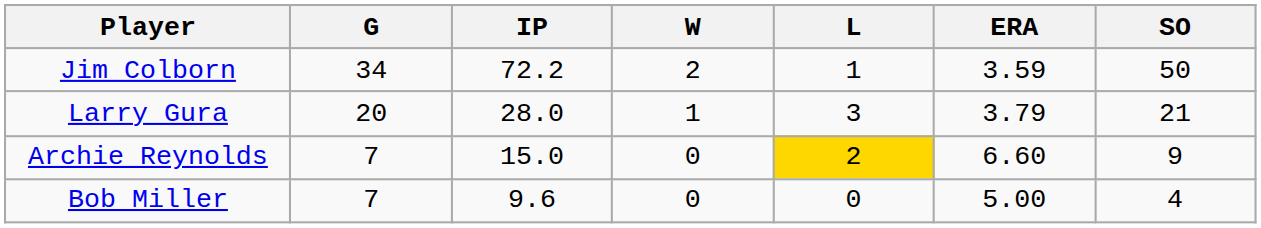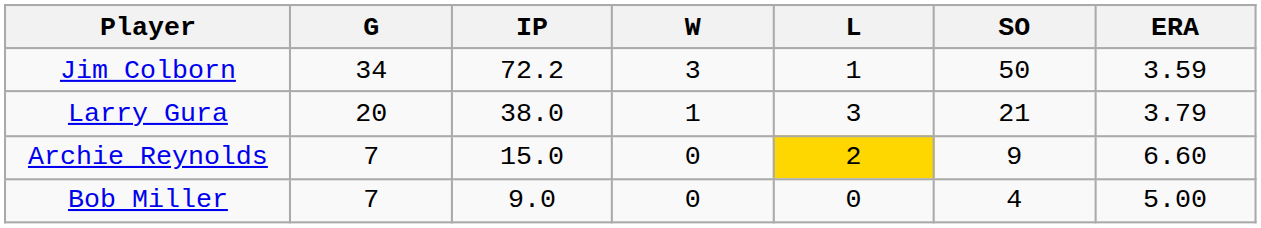 <table class="wikitable sortable">
 <tr>
 <th bgcolor="#DDDDFF" width="16%">Player</th>
 <th bgcolor="#DDDDFF" width="9%">G</th>
 <th bgcolor="#DDDDFF" width="9%">IP</th>
 <th bgcolor="#DDDDFF" width="9%">W</th>
 <th bgcolor="#DDDDFF" width="9%">L</th>
+<th bgcolor="#DDDDFF" width="9%">SO</th>
 <th bgcolor="#DDDDFF" width="9%">ERA</th>
-<th bgcolor="#DDDDFF" width="9%">SO</th>
 </tr>
 <tr align="center">
 <td><a href='#'>Jim Colborn</a></td>
 <td>34</td>
 <td>72.2</td>
-<td>2</td>
+<td>3</td>
 <td>1</td>
+<td>50</td>
 <td>3.59</td>
-<td>50</td>
 </tr>
 <tr align=center>
 <td><a href='#'>Larry Gura</a></td>
 <td>20</td>
-<td>28.0</td>
+<td>38.0</td>
 <td>1</td>
 <td>3</td>
+<td>21</td>
 <td>3.79</td>
-<td>21</td>
 </tr>
 <tr align=center>
 <td><a href='#'>Archie Reynolds</a></td>
 <td>7</td>
 <td>15.0</td>
 <td>0</td>
 <td style="background: gold;">2</td>
+<td>9</td>
 <td>6.60</td>
-<td>9</td>
 </tr>
 <tr align=center>
 <td><a href='#'>Bob Miller</a></td>
 <td>7</td>
-<td>9.6</td>
+<td>9.0</td>
 <td>0</td>
 <td>0</td>
+<td>4</td>
 <td>5.00</td>
-<td>4</td>
 </tr>
 </table>
